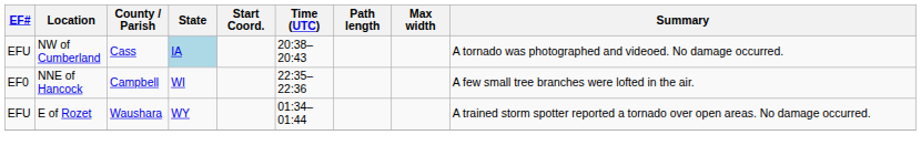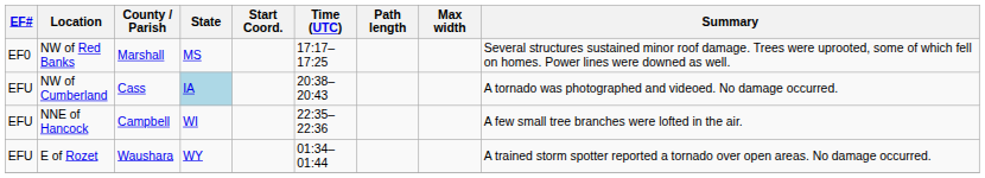 <table class="wikitable sortable" style="width:100%;">
 <tr>
 <th scope="col" style="width:3%; text-align:center;"><a href='#'>EF#</a></th>
 <th scope="col" style="width:7%; text-align:center;" class="unsortable">Location</th>
 <th scope="col" style="width:6%; text-align:center;" class="unsortable">County / Parish</th>
 <th scope="col" style="width:5%; text-align:center;">State</th>
 <th scope="col" style="width:6%; text-align:center;">Start Coord.</th>
 <th scope="col" style="width:6%; text-align:center;">Time (<a href='#'>UTC</a>)</th>
 <th scope="col" style="width:6%; text-align:center;">Path length</th>
 <th scope="col" style="width:6%; text-align:center;">Max width</th>
 <th scope="col" class="unsortable" style="width:48%; text-align:center;">Summary</th>
 </tr>
 <tr>
+<td bgcolor=>EF0</td>
+<td>NW of <a href='#'>Red Banks</a></td>
+<td><a href='#'>Marshall</a></td>
+<td><a href='#'>MS</a></td>
+<td></td>
+<td>17:17–17:25</td>
+<td></td>
+<td></td>
+<td>Several structures sustained minor roof damage. Trees were uprooted, some of which fell on homes. Power lines were downed as well.</td>
+</tr>
+<tr>
 <td bgcolor=>EFU</td>
 <td>NW of <a href='#'>Cumberland</a></td>
 <td><a href='#'>Cass</a></td>
 <td style="background: lightblue;"><a href='#'>IA</a></td>
 <td></td>
 <td>20:38–20:43</td>
 <td></td>
 <td></td>
 <td>A tornado was photographed and videoed. No damage occurred.</td>
 </tr>
 <tr>
-<td bgcolor=>EF0</td>
+<td bgcolor=>EFU</td>
 <td>NNE of <a href='#'>Hancock</a></td>
 <td><a href='#'>Campbell</a></td>
 <td><a href='#'>WI</a></td>
 <td></td>
 <td>22:35–22:36</td>
 <td></td>
 <td></td>
 <td>A few small tree branches were lofted in the air.</td>
 </tr>
 <tr>
 <td bgcolor=>EFU</td>
 <td>E of <a href='#'>Rozet</a></td>
 <td><a href='#'>Waushara</a></td>
 <td><a href='#'>WY</a></td>
 <td></td>
 <td>01:34–01:44</td>
 <td></td>
 <td></td>
 <td>A trained storm spotter reported a tornado over open areas. No damage occurred.</td>
 </tr>
 <tr>
 </tr>
 </table>
